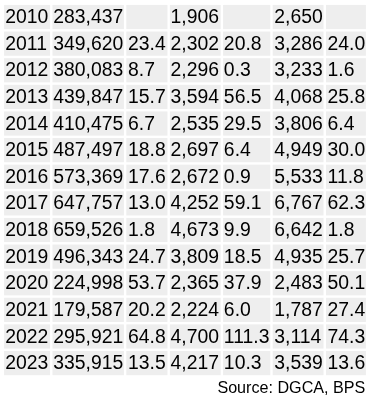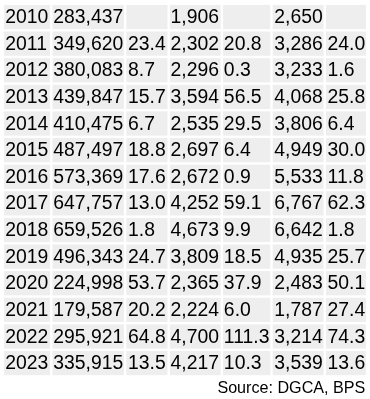 <table class="toccolours sortable" style="padding:0.5em;">
 <tr>
 <th></th>
 <th></th>
 <th></th>
 <th></th>
 <th></th>
 <th></th>
 <th></th>
 </tr>
 <tr style="background:#eee;">
 <td>2010</td>
 <td>283,437</td>
 <td></td>
 <td>1,906</td>
 <td></td>
 <td>2,650</td>
 <td></td>
 </tr>
 <tr style="background:#eee;">
 <td>2011</td>
 <td>349,620</td>
 <td> 23.4</td>
 <td>2,302</td>
 <td> 20.8</td>
 <td>3,286</td>
 <td> 24.0</td>
 </tr>
 <tr style="background:#eee;">
 <td>2012</td>
 <td>380,083</td>
 <td> 8.7</td>
 <td>2,296</td>
 <td> 0.3</td>
 <td>3,233</td>
 <td> 1.6</td>
 </tr>
 <tr style="background:#eee;">
 <td>2013</td>
 <td>439,847</td>
 <td> 15.7</td>
 <td>3,594</td>
 <td> 56.5</td>
 <td>4,068</td>
 <td> 25.8</td>
 </tr>
 <tr style="background:#eee;">
 <td>2014</td>
 <td>410,475</td>
 <td> 6.7</td>
 <td>2,535</td>
 <td> 29.5</td>
 <td>3,806</td>
 <td> 6.4</td>
 </tr>
 <tr style="background:#eee;">
 <td>2015</td>
 <td>487,497</td>
 <td> 18.8</td>
 <td>2,697</td>
 <td> 6.4</td>
 <td>4,949</td>
 <td> 30.0</td>
 </tr>
 <tr style="background:#eee;">
 <td>2016</td>
 <td>573,369</td>
 <td> 17.6</td>
 <td>2,672</td>
 <td> 0.9</td>
 <td>5,533</td>
 <td> 11.8</td>
 </tr>
 <tr style="background:#eee;">
 <td>2017</td>
 <td>647,757</td>
 <td> 13.0</td>
 <td>4,252</td>
 <td> 59.1</td>
 <td>6,767</td>
 <td> 62.3</td>
 </tr>
 <tr style="background:#eee;">
 <td>2018</td>
 <td>659,526</td>
 <td> 1.8</td>
 <td>4,673</td>
 <td> 9.9</td>
 <td>6,642</td>
 <td> 1.8</td>
 </tr>
 <tr style="background:#eee;">
 <td>2019</td>
 <td>496,343</td>
 <td> 24.7</td>
 <td>3,809</td>
 <td> 18.5</td>
 <td>4,935</td>
 <td> 25.7</td>
 </tr>
 <tr style="background:#eee;">
 <td>2020</td>
 <td>224,998</td>
 <td> 53.7</td>
 <td>2,365</td>
 <td> 37.9</td>
 <td>2,483</td>
 <td> 50.1</td>
 </tr>
 <tr style="background:#eee;">
 <td>2021</td>
 <td>179,587</td>
 <td> 20.2</td>
 <td>2,224</td>
 <td> 6.0</td>
 <td>1,787</td>
 <td> 27.4</td>
 </tr>
 <tr style="background:#eee;">
 <td>2022</td>
 <td>295,921</td>
 <td> 64.8</td>
 <td>4,700</td>
 <td> 111.3</td>
-<td>3,114</td>
+<td>3,214</td>
 <td> 74.3</td>
 </tr>
 <tr style="background:#eee;">
 <td>2023</td>
 <td>335,915</td>
 <td> 13.5</td>
 <td>4,217</td>
 <td> 10.3</td>
 <td>3,539</td>
 <td> 13.6</td>
 </tr>
 <tr>
 <td colspan="7" style="text-align:right;"><sup>Source: DGCA, BPS</sup></td>
 </tr>
 </table>
